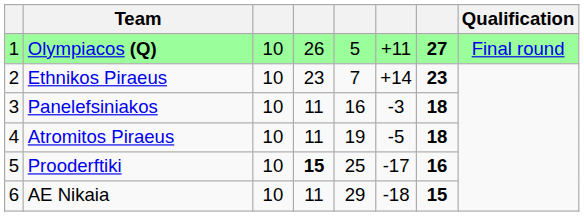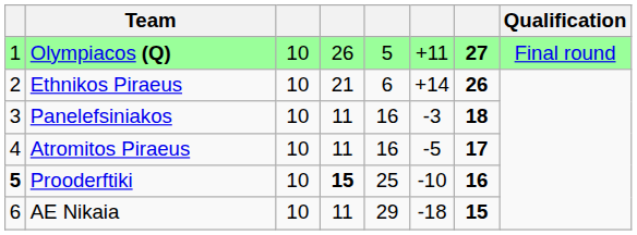 <table class="wikitable" style="text-align: center;">
 <tr>
 <th></th>
 <th width=190>Team</th>
 <th width=28></th>
 <th width=28></th>
 <th width=28></th>
 <th width=28></th>
 <th width=28></th>
 <th>Qualification</th>
 </tr>
 <tr bgcolor=#9AFF9A>
 <td>1</td>
 <td align=left><a href='#'>Olympiacos</a> <strong>(Q)</strong></td>
 <td>10</td>
 <td>26</td>
 <td>5</td>
 <td>+11</td>
 <td><strong>27</strong></td>
 <td><a href='#'>Final round</a></td>
 </tr>
 <tr>
 <td>2</td>
 <td align=left><a href='#'>Ethnikos Piraeus</a></td>
 <td>10</td>
-<td>23</td>
-<td>7</td>
+<td>21</td>
+<td>6</td>
 <td>+14</td>
-<td><strong>23</strong></td>
+<td><strong>26</strong></td>
 <td rowspan=5></td>
 </tr>
 <tr>
 <td>3</td>
 <td align=left><a href='#'>Panelefsiniakos</a></td>
 <td>10</td>
 <td>11</td>
 <td>16</td>
 <td>-3</td>
 <td><strong>18</strong></td>
 </tr>
 <tr>
 <td>4</td>
 <td align=left><a href='#'>Atromitos Piraeus</a></td>
 <td>10</td>
 <td>11</td>
-<td>19</td>
+<td>16</td>
 <td>-5</td>
-<td><strong>18</strong></td>
+<td><strong>17</strong></td>
 </tr>
 <tr>
-<td>5</td>
+<td><strong>5</strong></td>
 <td align=left><a href='#'>Prooderftiki</a></td>
 <td>10</td>
 <td><strong>15</strong></td>
 <td>25</td>
-<td>-17</td>
+<td>-10</td>
 <td><strong>16</strong></td>
 </tr>
 <tr>
 <td>6</td>
 <td align=left>AE Nikaia</td>
 <td>10</td>
 <td>11</td>
 <td>29</td>
 <td>-18</td>
 <td><strong>15</strong></td>
 </tr>
 </table>
